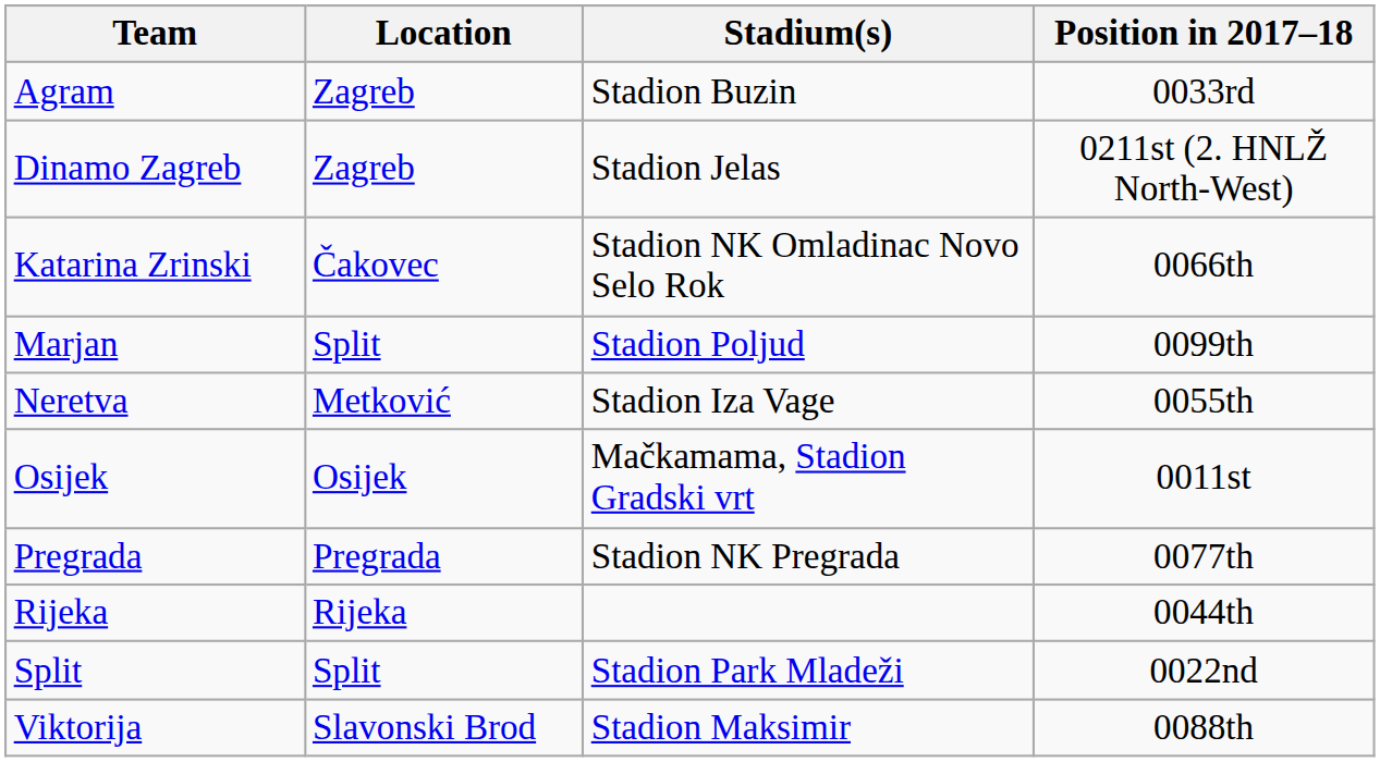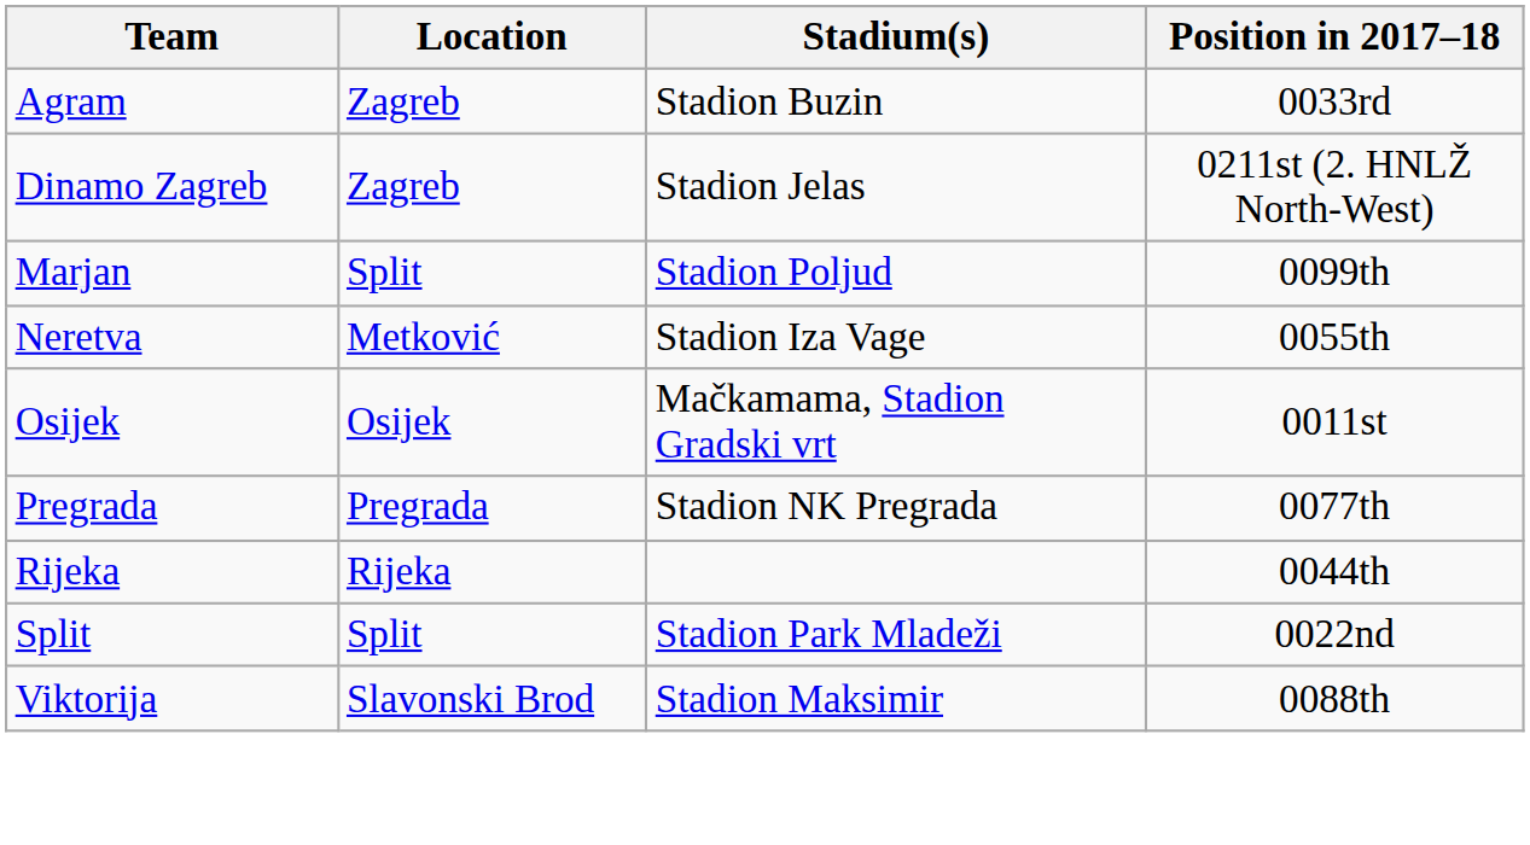 <table class="wikitable sortable" style="text-align: left;">
 <tr>
 <th width="130">Team</th>
 <th width="120">Location</th>
 <th width="200">Stadium(s)</th>
 <th width="150">Position in 2017–18</th>
 </tr>
 <tr>
 <td><a href='#'>Agram</a></td>
 <td><a href='#'>Zagreb</a></td>
 <td>Stadion Buzin</td>
 <td style="text-align:center;"><span>003</span>3rd</td>
 </tr>
 <tr>
 <td><a href='#'>Dinamo Zagreb</a></td>
 <td><a href='#'>Zagreb</a></td>
 <td>Stadion Jelas</td>
 <td style="text-align:center;"><span>021</span>1st (2. HNLŽ North-West)</td>
-</tr>
-<tr>
-<td><a href='#'>Katarina Zrinski</a></td>
-<td><a href='#'>Čakovec</a></td>
-<td>Stadion NK Omladinac Novo Selo Rok</td>
-<td style="text-align:center;"><span>006</span>6th</td>
 </tr>
 <tr>
 <td><a href='#'>Marjan</a></td>
 <td><a href='#'>Split</a></td>
 <td><a href='#'>Stadion Poljud</a></td>
 <td style="text-align:center;"><span>009</span>9th</td>
 </tr>
 <tr>
 <td><a href='#'>Neretva</a></td>
 <td><a href='#'>Metković</a></td>
 <td>Stadion Iza Vage</td>
 <td style="text-align:center;"><span>005</span>5th</td>
 </tr>
 <tr>
 <td><a href='#'>Osijek</a></td>
 <td><a href='#'>Osijek</a></td>
 <td>Mačkamama, <a href='#'>Stadion Gradski vrt</a></td>
 <td style="text-align:center;"><span>001</span>1st</td>
 </tr>
 <tr>
 <td><a href='#'>Pregrada</a></td>
 <td><a href='#'>Pregrada</a></td>
 <td>Stadion NK Pregrada</td>
 <td style="text-align:center;"><span>007</span>7th</td>
 </tr>
 <tr>
 <td><a href='#'>Rijeka</a></td>
 <td><a href='#'>Rijeka</a></td>
 <td></td>
 <td style="text-align:center;"><span>004</span>4th</td>
 </tr>
 <tr>
 <td><a href='#'>Split</a></td>
 <td><a href='#'>Split</a></td>
 <td><a href='#'>Stadion Park Mladeži</a></td>
 <td style="text-align:center;"><span>002</span>2nd</td>
 </tr>
 <tr>
 <td><a href='#'>Viktorija</a></td>
 <td><a href='#'>Slavonski Brod</a></td>
 <td><a href='#'>Stadion Maksimir</a></td>
 <td style="text-align:center;"><span>008</span>8th</td>
 </tr>
 </table>
